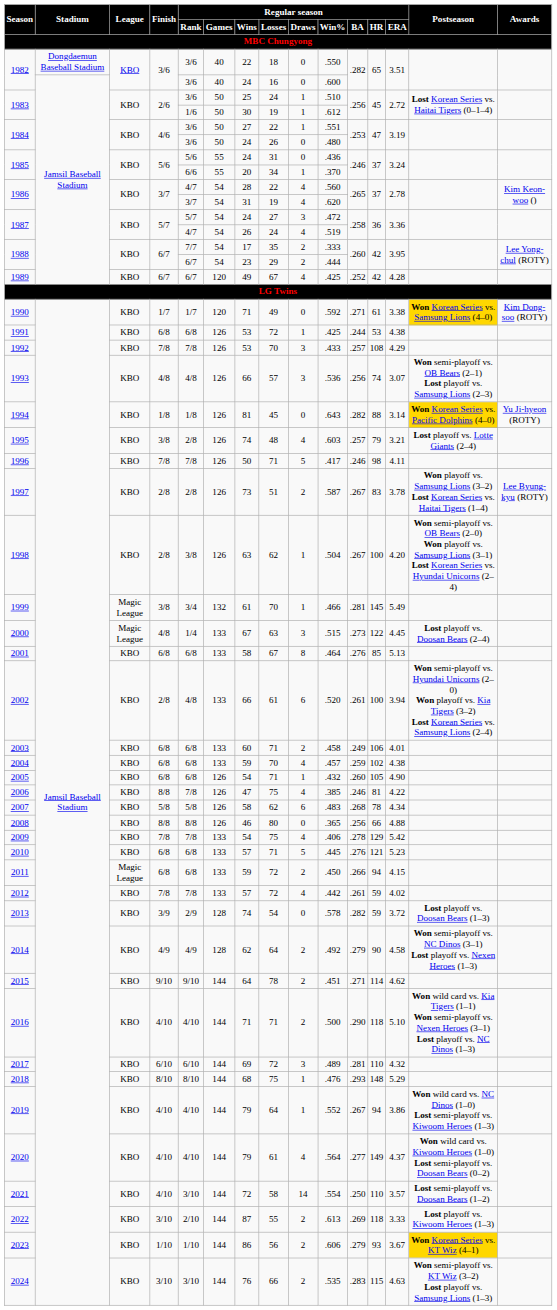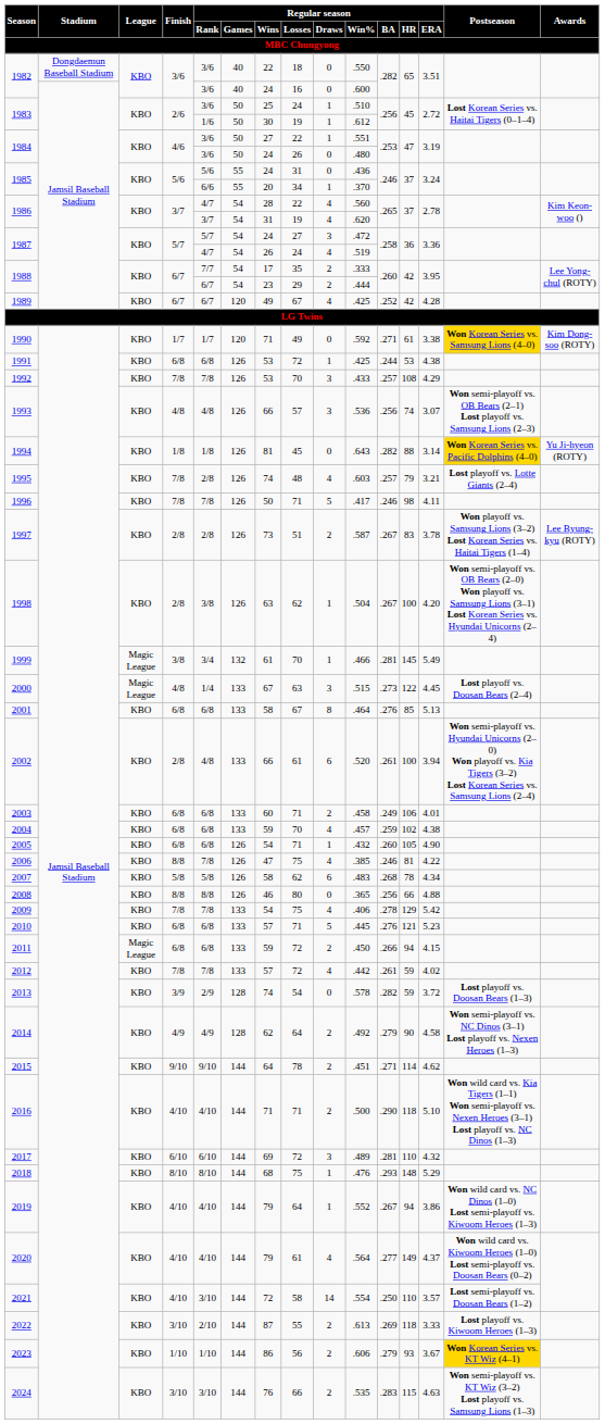 <table class="wikitable" style="text-align:center; font-size:90%;">
 <tr>
 <th style="background:#000000;color:white;" rowspan="2">Season</th>
 <th style="background:#000000;color:white;" rowspan="2">Stadium</th>
 <th style="background:#000000;color:white;" rowspan="2">League</th>
 <th style="background:#000000;color:white;" rowspan="2">Finish</th>
 <th style="background:#000000;color:white;" colspan="9">Regular season</th>
 <th style="background:#000000;color:white;" rowspan="2">Postseason</th>
 <th style="background:#000000;color:white;" rowspan="2">Awards</th>
 </tr>
 <tr>
 <th style="background:#000000;color:white;">Rank</th>
 <th style="background:#000000;color:white;">Games</th>
 <th style="background:#000000;color:white;">Wins</th>
 <th style="background:#000000;color:white;">Losses</th>
 <th style="background:#000000;color:white;">Draws</th>
 <th style="background:#000000;color:white;">Win%</th>
 <th style="background:#000000;color:white;">BA</th>
 <th style="background:#000000;color:white;">HR</th>
 <th style="background:#000000;color:white;">ERA</th>
 </tr>
 <tr>
 <td colspan="15" style="background:black; color:red"><strong>MBC Chungyong</strong></td>
 </tr>
 <tr>
 <td rowspan="2"><a href='#'>1982</a></td>
 <td><a href='#'>Dongdaemun Baseball Stadium</a></td>
 <td rowspan="2"><a href='#'>KBO</a></td>
 <td rowspan="2">3/6</td>
 <td>3/6</td>
 <td>40</td>
 <td>22</td>
 <td>18</td>
 <td>0</td>
 <td>.550</td>
 <td rowspan="2">.282</td>
 <td rowspan="2">65</td>
 <td rowspan="2">3.51</td>
 <td rowspan="2"></td>
 <td rowspan="2"></td>
 </tr>
 <tr>
 <td rowspan="14"><a href='#'>Jamsil Baseball Stadium</a></td>
 <td>3/6</td>
 <td>40</td>
 <td>24</td>
 <td>16</td>
 <td>0</td>
 <td>.600</td>
 </tr>
 <tr>
 <td rowspan="2"><a href='#'>1983</a></td>
 <td rowspan="2">KBO</td>
 <td rowspan="2">2/6</td>
 <td>3/6</td>
 <td>50</td>
 <td>25</td>
 <td>24</td>
 <td>1</td>
 <td>.510</td>
 <td rowspan="2">.256</td>
 <td rowspan="2">45</td>
 <td rowspan="2">2.72</td>
 <td rowspan="2"><strong>Lost</strong> <a href='#'>Korean Series</a> vs. <a href='#'>Haitai Tigers</a> (0–1–4)</td>
 <td rowspan="2"></td>
 </tr>
 <tr>
 <td>1/6</td>
 <td>50</td>
 <td>30</td>
 <td>19</td>
 <td>1</td>
 <td>.612</td>
 </tr>
 <tr>
 <td rowspan="2"><a href='#'>1984</a></td>
 <td rowspan="2">KBO</td>
 <td rowspan="2">4/6</td>
 <td>3/6</td>
 <td>50</td>
 <td>27</td>
 <td>22</td>
 <td>1</td>
 <td>.551</td>
 <td rowspan="2">.253</td>
 <td rowspan="2">47</td>
 <td rowspan="2">3.19</td>
 <td rowspan="2"></td>
 <td rowspan="2"></td>
 </tr>
 <tr>
 <td>3/6</td>
 <td>50</td>
 <td>24</td>
 <td>26</td>
 <td>0</td>
 <td>.480</td>
 </tr>
 <tr>
 <td rowspan="2"><a href='#'>1985</a></td>
 <td rowspan="2">KBO</td>
 <td rowspan="2">5/6</td>
 <td>5/6</td>
 <td>55</td>
 <td>24</td>
 <td>31</td>
 <td>0</td>
 <td>.436</td>
 <td rowspan="2">.246</td>
 <td rowspan="2">37</td>
 <td rowspan="2">3.24</td>
 <td rowspan="2"></td>
 <td rowspan="2"></td>
 </tr>
 <tr>
 <td>6/6</td>
 <td>55</td>
 <td>20</td>
 <td>34</td>
 <td>1</td>
 <td>.370</td>
 </tr>
 <tr>
 <td rowspan="2"><a href='#'>1986</a></td>
 <td rowspan="2">KBO</td>
 <td rowspan="2">3/7</td>
 <td>4/7</td>
 <td>54</td>
 <td>28</td>
 <td>22</td>
 <td>4</td>
 <td>.560</td>
 <td rowspan="2">.265</td>
 <td rowspan="2">37</td>
 <td rowspan="2">2.78</td>
 <td rowspan="2"></td>
 <td rowspan="2"><a href='#'>Kim Keon-woo</a> ()</td>
 </tr>
 <tr>
 <td>3/7</td>
 <td>54</td>
 <td>31</td>
 <td>19</td>
 <td>4</td>
 <td>.620</td>
 </tr>
 <tr>
 <td rowspan="2"><a href='#'>1987</a></td>
 <td rowspan="2">KBO</td>
 <td rowspan="2">5/7</td>
 <td>5/7</td>
 <td>54</td>
 <td>24</td>
 <td>27</td>
 <td>3</td>
 <td>.472</td>
 <td rowspan="2">.258</td>
 <td rowspan="2">36</td>
 <td rowspan="2">3.36</td>
 <td rowspan="2"></td>
 <td rowspan="2"></td>
 </tr>
 <tr>
 <td>4/7</td>
 <td>54</td>
 <td>26</td>
 <td>24</td>
 <td>4</td>
 <td>.519</td>
 </tr>
 <tr>
 <td rowspan="2"><a href='#'>1988</a></td>
 <td rowspan="2">KBO</td>
 <td rowspan="2">6/7</td>
 <td>7/7</td>
 <td>54</td>
 <td>17</td>
 <td>35</td>
 <td>2</td>
 <td>.333</td>
 <td rowspan="2">.260</td>
 <td rowspan="2">42</td>
 <td rowspan="2">3.95</td>
 <td rowspan="2"></td>
 <td rowspan="2"><a href='#'>Lee Yong-chul</a> (ROTY)</td>
 </tr>
 <tr>
 <td>6/7</td>
 <td>54</td>
 <td>23</td>
 <td>29</td>
 <td>2</td>
 <td>.444</td>
 </tr>
 <tr>
 <td><a href='#'>1989</a></td>
 <td>KBO</td>
 <td>6/7</td>
 <td>6/7</td>
 <td>120</td>
 <td>49</td>
 <td>67</td>
 <td>4</td>
 <td>.425</td>
 <td>.252</td>
 <td>42</td>
 <td>4.28</td>
 <td></td>
 <td></td>
 </tr>
 <tr>
 <td colspan="15" style="background:black; color:red"><strong>LG Twins</strong></td>
 </tr>
 <tr>
 <td><a href='#'>1990</a></td>
 <td rowspan="35"><a href='#'>Jamsil Baseball Stadium</a></td>
 <td>KBO</td>
 <td>1/7</td>
 <td>1/7</td>
 <td>120</td>
 <td>71</td>
 <td>49</td>
 <td>0</td>
 <td>.592</td>
 <td>.271</td>
 <td>61</td>
 <td>3.38</td>
 <td bgcolor="gold"><strong>Won</strong> <a href='#'>Korean Series</a> vs. <a href='#'>Samsung Lions</a> (4–0)</td>
 <td><a href='#'>Kim Dong-soo</a> (ROTY)</td>
 </tr>
 <tr>
 <td><a href='#'>1991</a></td>
 <td>KBO</td>
 <td>6/8</td>
 <td>6/8</td>
 <td>126</td>
 <td>53</td>
 <td>72</td>
 <td>1</td>
 <td>.425</td>
 <td>.244</td>
 <td>53</td>
 <td>4.38</td>
 <td></td>
 <td></td>
 </tr>
 <tr>
 <td><a href='#'>1992</a></td>
 <td>KBO</td>
 <td>7/8</td>
 <td>7/8</td>
 <td>126</td>
 <td>53</td>
 <td>70</td>
 <td>3</td>
 <td>.433</td>
 <td>.257</td>
 <td>108</td>
 <td>4.29</td>
 <td></td>
 <td></td>
 </tr>
 <tr>
 <td><a href='#'>1993</a></td>
 <td>KBO</td>
 <td>4/8</td>
 <td>4/8</td>
 <td>126</td>
 <td>66</td>
 <td>57</td>
 <td>3</td>
 <td>.536</td>
 <td>.256</td>
 <td>74</td>
 <td>3.07</td>
 <td><strong>Won</strong> semi-playoff vs. <a href='#'>OB Bears</a> (2–1) <br> <strong>Lost</strong> playoff vs. <a href='#'>Samsung Lions</a> (2–3)</td>
 <td></td>
 </tr>
 <tr>
 <td><a href='#'>1994</a></td>
 <td>KBO</td>
 <td>1/8</td>
 <td>1/8</td>
 <td>126</td>
 <td>81</td>
 <td>45</td>
 <td>0</td>
 <td>.643</td>
 <td>.282</td>
 <td>88</td>
 <td>3.14</td>
 <td bgcolor="gold"><strong>Won</strong> <a href='#'>Korean Series</a> vs. <a href='#'>Pacific Dolphins</a> (4–0)</td>
 <td><a href='#'>Yu Ji-hyeon</a> (ROTY)</td>
 </tr>
 <tr>
 <td><a href='#'>1995</a></td>
 <td>KBO</td>
-<td>3/8</td>
+<td>7/8</td>
 <td>2/8</td>
 <td>126</td>
 <td>74</td>
 <td>48</td>
 <td>4</td>
 <td>.603</td>
 <td>.257</td>
 <td>79</td>
 <td>3.21</td>
 <td><strong>Lost</strong> playoff vs. <a href='#'>Lotte Giants</a> (2–4)</td>
 <td></td>
 </tr>
 <tr>
 <td><a href='#'>1996</a></td>
 <td>KBO</td>
 <td>7/8</td>
 <td>7/8</td>
 <td>126</td>
 <td>50</td>
 <td>71</td>
 <td>5</td>
 <td>.417</td>
 <td>.246</td>
 <td>98</td>
 <td>4.11</td>
 <td></td>
 <td></td>
 </tr>
 <tr>
 <td><a href='#'>1997</a></td>
 <td>KBO</td>
 <td>2/8</td>
 <td>2/8</td>
 <td>126</td>
 <td>73</td>
 <td>51</td>
 <td>2</td>
 <td>.587</td>
 <td>.267</td>
 <td>83</td>
 <td>3.78</td>
 <td><strong>Won</strong> playoff vs. <a href='#'>Samsung Lions</a> (3–2) <br> <strong>Lost</strong> <a href='#'>Korean Series</a> vs. <a href='#'>Haitai Tigers</a> (1–4)</td>
 <td><a href='#'>Lee Byung-kyu</a> (ROTY)</td>
 </tr>
 <tr>
 <td><a href='#'>1998</a></td>
 <td>KBO</td>
 <td>2/8</td>
 <td>3/8</td>
 <td>126</td>
 <td>63</td>
 <td>62</td>
 <td>1</td>
 <td>.504</td>
 <td>.267</td>
 <td>100</td>
 <td>4.20</td>
 <td><strong>Won</strong> semi-playoff vs. <a href='#'>OB Bears</a> (2–0) <br> <strong>Won</strong> playoff vs. <a href='#'>Samsung Lions</a> (3–1) <br> <strong>Lost</strong> <a href='#'>Korean Series</a> vs. <a href='#'>Hyundai Unicorns</a> (2–4)</td>
 <td> </td>
 </tr>
 <tr>
 <td><a href='#'>1999</a></td>
 <td>Magic League</td>
 <td>3/8</td>
 <td>3/4</td>
 <td>132</td>
 <td>61</td>
 <td>70</td>
 <td>1</td>
 <td>.466</td>
 <td>.281</td>
 <td>145</td>
 <td>5.49</td>
 <td></td>
 <td></td>
 </tr>
 <tr>
 <td><a href='#'>2000</a></td>
 <td>Magic League</td>
 <td>4/8</td>
 <td>1/4</td>
 <td>133</td>
 <td>67</td>
 <td>63</td>
 <td>3</td>
 <td>.515</td>
 <td>.273</td>
 <td>122</td>
 <td>4.45</td>
 <td><strong>Lost</strong> playoff vs. <a href='#'>Doosan Bears</a> (2–4)</td>
 <td> </td>
 </tr>
 <tr>
 <td><a href='#'>2001</a></td>
 <td>KBO</td>
 <td>6/8</td>
 <td>6/8</td>
 <td>133</td>
 <td>58</td>
 <td>67</td>
 <td>8</td>
 <td>.464</td>
 <td>.276</td>
 <td>85</td>
 <td>5.13</td>
 <td></td>
 <td></td>
 </tr>
 <tr>
 <td><a href='#'>2002</a></td>
 <td>KBO</td>
 <td>2/8</td>
 <td>4/8</td>
 <td>133</td>
 <td>66</td>
 <td>61</td>
 <td>6</td>
 <td>.520</td>
 <td>.261</td>
 <td>100</td>
 <td>3.94</td>
 <td><strong>Won</strong> semi-playoff vs. <a href='#'>Hyundai Unicorns</a> (2–0) <br> <strong>Won</strong> playoff vs. <a href='#'>Kia Tigers</a> (3–2) <br> <strong>Lost</strong> <a href='#'>Korean Series</a> vs. <a href='#'>Samsung Lions</a> (2–4)</td>
 <td></td>
 </tr>
 <tr>
 <td><a href='#'>2003</a></td>
 <td>KBO</td>
 <td>6/8</td>
 <td>6/8</td>
 <td>133</td>
 <td>60</td>
 <td>71</td>
 <td>2</td>
 <td>.458</td>
 <td>.249</td>
 <td>106</td>
 <td>4.01</td>
 <td></td>
 <td></td>
 </tr>
 <tr>
 <td><a href='#'>2004</a></td>
 <td>KBO</td>
 <td>6/8</td>
 <td>6/8</td>
 <td>133</td>
 <td>59</td>
 <td>70</td>
 <td>4</td>
 <td>.457</td>
 <td>.259</td>
 <td>102</td>
 <td>4.38</td>
 <td></td>
 <td></td>
 </tr>
 <tr>
 <td><a href='#'>2005</a></td>
 <td>KBO</td>
 <td>6/8</td>
 <td>6/8</td>
 <td>126</td>
 <td>54</td>
 <td>71</td>
 <td>1</td>
 <td>.432</td>
 <td>.260</td>
 <td>105</td>
 <td>4.90</td>
 <td></td>
 <td></td>
 </tr>
 <tr>
 <td><a href='#'>2006</a></td>
 <td>KBO</td>
 <td>8/8</td>
 <td>7/8</td>
 <td>126</td>
 <td>47</td>
 <td>75</td>
 <td>4</td>
 <td>.385</td>
 <td>.246</td>
 <td>81</td>
 <td>4.22</td>
 <td></td>
 <td></td>
 </tr>
 <tr>
 <td><a href='#'>2007</a></td>
 <td>KBO</td>
 <td>5/8</td>
 <td>5/8</td>
 <td>126</td>
 <td>58</td>
 <td>62</td>
 <td>6</td>
 <td>.483</td>
 <td>.268</td>
 <td>78</td>
 <td>4.34</td>
 <td></td>
 <td> </td>
 </tr>
 <tr>
 <td><a href='#'>2008</a></td>
 <td>KBO</td>
 <td>8/8</td>
 <td>8/8</td>
 <td>126</td>
 <td>46</td>
 <td>80</td>
 <td>0</td>
 <td>.365</td>
 <td>.256</td>
 <td>66</td>
 <td>4.88</td>
 <td></td>
 <td></td>
 </tr>
 <tr>
 <td><a href='#'>2009</a></td>
 <td>KBO</td>
 <td>7/8</td>
 <td>7/8</td>
 <td>133</td>
 <td>54</td>
 <td>75</td>
 <td>4</td>
 <td>.406</td>
 <td>.278</td>
 <td>129</td>
 <td>5.42</td>
 <td></td>
 <td></td>
 </tr>
 <tr>
 <td><a href='#'>2010</a></td>
 <td>KBO</td>
 <td>6/8</td>
 <td>6/8</td>
 <td>133</td>
 <td>57</td>
 <td>71</td>
 <td>5</td>
 <td>.445</td>
 <td>.276</td>
 <td>121</td>
 <td>5.23</td>
 <td></td>
 <td></td>
 </tr>
 <tr>
 <td><a href='#'>2011</a></td>
 <td>Magic League</td>
 <td>6/8</td>
 <td>6/8</td>
 <td>133</td>
 <td>59</td>
 <td>72</td>
 <td>2</td>
 <td>.450</td>
 <td>.266</td>
 <td>94</td>
 <td>4.15</td>
 <td></td>
 <td></td>
 </tr>
 <tr>
 <td><a href='#'>2012</a></td>
 <td>KBO</td>
 <td>7/8</td>
 <td>7/8</td>
 <td>133</td>
 <td>57</td>
 <td>72</td>
 <td>4</td>
 <td>.442</td>
 <td>.261</td>
 <td>59</td>
 <td>4.02</td>
 <td></td>
 <td> </td>
 </tr>
 <tr>
 <td><a href='#'>2013</a></td>
 <td>KBO</td>
 <td>3/9</td>
 <td>2/9</td>
 <td>128</td>
 <td>74</td>
 <td>54</td>
 <td>0</td>
 <td>.578</td>
 <td>.282</td>
 <td>59</td>
 <td>3.72</td>
 <td><strong>Lost</strong> playoff vs. <a href='#'>Doosan Bears</a> (1–3)</td>
 <td> </td>
 </tr>
 <tr>
 <td><a href='#'>2014</a></td>
 <td>KBO</td>
 <td>4/9</td>
 <td>4/9</td>
 <td>128</td>
 <td>62</td>
 <td>64</td>
 <td>2</td>
 <td>.492</td>
 <td>.279</td>
 <td>90</td>
 <td>4.58</td>
 <td><strong>Won</strong> semi-playoff vs. <a href='#'>NC Dinos</a> (3–1) <br> <strong>Lost</strong> playoff vs. <a href='#'>Nexen Heroes</a> (1–3)</td>
 <td> </td>
 </tr>
 <tr>
 <td><a href='#'>2015</a></td>
 <td>KBO</td>
 <td>9/10</td>
 <td>9/10</td>
 <td>144</td>
 <td>64</td>
 <td>78</td>
 <td>2</td>
 <td>.451</td>
 <td>.271</td>
 <td>114</td>
 <td>4.62</td>
 <td></td>
 <td></td>
 </tr>
 <tr>
 <td><a href='#'>2016</a></td>
 <td>KBO</td>
 <td>4/10</td>
 <td>4/10</td>
 <td>144</td>
 <td>71</td>
 <td>71</td>
 <td>2</td>
 <td>.500</td>
 <td>.290</td>
 <td>118</td>
 <td>5.10</td>
 <td><strong>Won</strong> wild card vs. <a href='#'>Kia Tigers</a> (1–1) <br> <strong>Won</strong> semi-playoff vs. <a href='#'>Nexen Heroes</a> (3–1) <br> <strong>Lost</strong> playoff vs. <a href='#'>NC Dinos</a> (1–3)</td>
 <td> </td>
 </tr>
 <tr>
 <td><a href='#'>2017</a></td>
 <td>KBO</td>
 <td>6/10</td>
 <td>6/10</td>
 <td>144</td>
 <td>69</td>
 <td>72</td>
 <td>3</td>
 <td>.489</td>
 <td>.281</td>
 <td>110</td>
 <td>4.32</td>
 <td></td>
 <td></td>
 </tr>
 <tr>
 <td><a href='#'>2018</a></td>
 <td>KBO</td>
 <td>8/10</td>
 <td>8/10</td>
 <td>144</td>
 <td>68</td>
 <td>75</td>
 <td>1</td>
 <td>.476</td>
 <td>.293</td>
 <td>148</td>
 <td>5.29</td>
 <td></td>
 <td></td>
 </tr>
 <tr>
 <td><a href='#'>2019</a></td>
 <td>KBO</td>
 <td>4/10</td>
 <td>4/10</td>
 <td>144</td>
 <td>79</td>
 <td>64</td>
 <td>1</td>
 <td>.552</td>
 <td>.267</td>
 <td>94</td>
 <td>3.86</td>
 <td><strong>Won</strong> wild card vs. <a href='#'>NC Dinos</a> (1–0) <br> <strong>Lost</strong> semi-playoff vs. <a href='#'>Kiwoom Heroes</a> (1–3)</td>
 <td></td>
 </tr>
 <tr>
 <td><a href='#'>2020</a></td>
 <td>KBO</td>
 <td>4/10</td>
 <td>4/10</td>
 <td>144</td>
 <td>79</td>
 <td>61</td>
 <td>4</td>
 <td>.564</td>
 <td>.277</td>
 <td>149</td>
 <td>4.37</td>
 <td><strong>Won</strong> wild card vs. <a href='#'>Kiwoom Heroes</a> (1–0) <br> <strong>Lost</strong> semi-playoff vs. <a href='#'>Doosan Bears</a> (0–2)</td>
 </tr>
 <tr>
 <td><a href='#'>2021</a></td>
 <td>KBO</td>
 <td>4/10</td>
 <td>3/10</td>
 <td>144</td>
 <td>72</td>
 <td>58</td>
 <td>14</td>
 <td>.554</td>
 <td>.250</td>
 <td>110</td>
 <td>3.57</td>
 <td><strong>Lost</strong> semi-playoff vs. <a href='#'>Doosan Bears</a> (1–2)</td>
 </tr>
 <tr>
 <td><a href='#'>2022</a></td>
 <td>KBO</td>
 <td>3/10</td>
 <td>2/10</td>
 <td>144</td>
 <td>87</td>
 <td>55</td>
 <td>2</td>
 <td>.613</td>
 <td>.269</td>
 <td>118</td>
 <td>3.33</td>
 <td><strong>Lost</strong> playoff vs. <a href='#'>Kiwoom Heroes</a> (1–3)</td>
 <td> </td>
 </tr>
 <tr>
 <td><a href='#'>2023</a></td>
 <td>KBO</td>
 <td>1/10</td>
 <td>1/10</td>
 <td>144</td>
 <td>86</td>
 <td>56</td>
 <td>2</td>
 <td>.606</td>
 <td>.279</td>
 <td>93</td>
 <td>3.67</td>
 <td bgcolor="gold"><strong>Won</strong> <a href='#'>Korean Series</a> vs. <a href='#'>KT Wiz</a> (4–1)</td>
 <td> </td>
 </tr>
 <tr>
 <td><a href='#'>2024</a></td>
 <td>KBO</td>
 <td>3/10</td>
 <td>3/10</td>
 <td>144</td>
 <td>76</td>
 <td>66</td>
 <td>2</td>
 <td>.535</td>
 <td>.283</td>
 <td>115</td>
 <td>4.63</td>
 <td><strong>Won</strong> semi-playoff vs. <a href='#'>KT Wiz</a> (3–2) <br> <strong>Lost</strong> playoff vs. <a href='#'>Samsung Lions</a> (1–3) <br></td>
 <td></td>
 </tr>
 </table>
